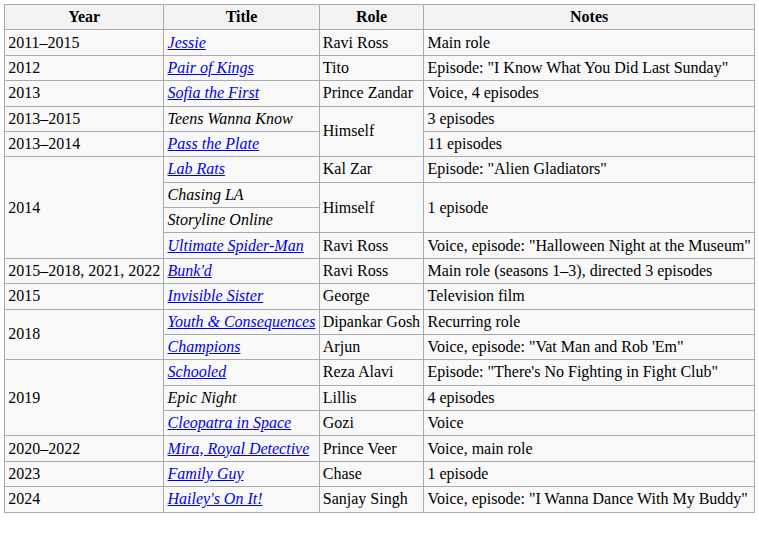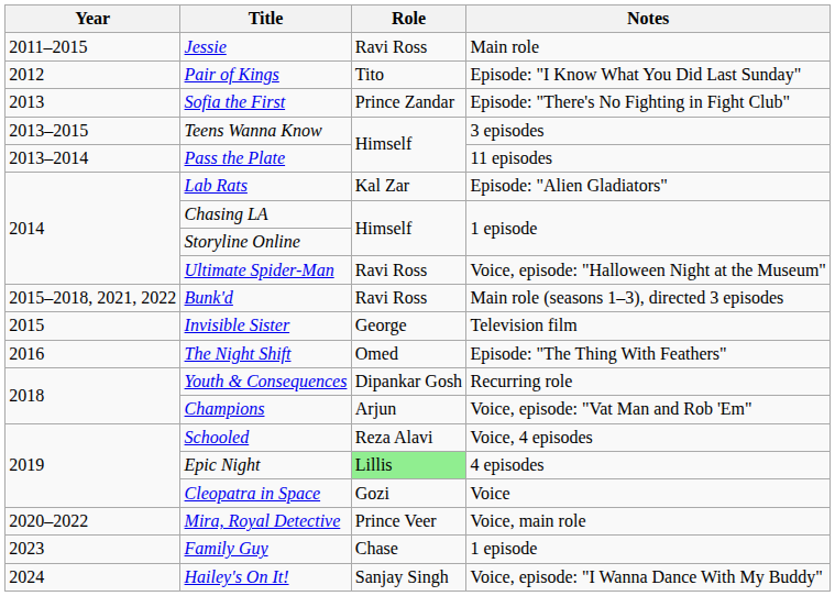 <table class="wikitable sortable">
 <tr>
 <th>Year</th>
 <th>Title</th>
 <th>Role</th>
 <th class="unsortable">Notes</th>
 </tr>
 <tr>
 <td>2011–2015</td>
 <td><em><a href='#'>Jessie</a></em></td>
 <td>Ravi Ross</td>
 <td>Main role</td>
 </tr>
 <tr>
 <td>2012</td>
 <td><em><a href='#'>Pair of Kings</a></em></td>
 <td>Tito</td>
 <td>Episode: "I Know What You Did Last Sunday"</td>
 </tr>
 <tr>
 <td>2013</td>
 <td><em><a href='#'>Sofia the First</a></em></td>
 <td>Prince Zandar</td>
-<td>Voice, 4 episodes</td>
+<td>Episode: "There's No Fighting in Fight Club"</td>
 </tr>
 <tr>
 <td>2013–2015</td>
 <td><em>Teens Wanna Know</em></td>
 <td rowspan=2>Himself</td>
 <td>3 episodes</td>
 </tr>
 <tr>
 <td>2013–2014</td>
 <td><em><a href='#'>Pass the Plate</a></em></td>
 <td>11 episodes</td>
 </tr>
 <tr>
 <td rowspan="4">2014</td>
 <td><em><a href='#'>Lab Rats</a></em></td>
 <td>Kal Zar</td>
 <td>Episode: "Alien Gladiators"</td>
 </tr>
 <tr>
 <td><em>Chasing LA</em></td>
 <td rowspan=2>Himself</td>
 <td rowspan="2">1 episode</td>
 </tr>
 <tr>
 <td><em>Storyline Online</em></td>
 </tr>
 <tr>
 <td><em><a href='#'>Ultimate Spider-Man</a></em></td>
 <td>Ravi Ross</td>
 <td>Voice, episode: "Halloween Night at the Museum"</td>
 </tr>
 <tr>
 <td>2015–2018, 2021, 2022</td>
 <td><em><a href='#'>Bunk'd</a></em></td>
 <td>Ravi Ross</td>
 <td>Main role (seasons 1–3), directed 3 episodes</td>
 </tr>
 <tr>
 <td>2015</td>
 <td><em><a href='#'>Invisible Sister</a></em></td>
 <td>George</td>
 <td>Television film</td>
 </tr>
 <tr>
+<td>2016</td>
+<td><em><a href='#'>The Night Shift</a></em></td>
+<td>Omed</td>
+<td>Episode: "The Thing With Feathers"</td>
+</tr>
+<tr>
 <td rowspan="2">2018</td>
 <td><em><a href='#'>Youth & Consequences</a></em></td>
 <td>Dipankar Gosh</td>
 <td>Recurring role</td>
 </tr>
 <tr>
 <td><em><a href='#'>Champions</a></em></td>
 <td>Arjun</td>
 <td>Voice, episode: "Vat Man and Rob 'Em"</td>
 </tr>
 <tr>
 <td rowspan="3">2019</td>
 <td><em><a href='#'>Schooled</a></em></td>
 <td>Reza Alavi</td>
-<td>Episode: "There's No Fighting in Fight Club"</td>
+<td>Voice, 4 episodes</td>
 </tr>
 <tr>
 <td><em>Epic Night</em></td>
-<td>Lillis</td>
+<td style="background: lightgreen;">Lillis</td>
 <td>4 episodes</td>
 </tr>
 <tr>
 <td><em><a href='#'>Cleopatra in Space</a></em></td>
 <td>Gozi</td>
 <td>Voice</td>
 </tr>
 <tr>
 <td>2020–2022</td>
 <td><em><a href='#'>Mira, Royal Detective</a></em></td>
 <td>Prince Veer</td>
 <td>Voice, main role</td>
 </tr>
 <tr>
 <td>2023</td>
 <td><em><a href='#'>Family Guy</a></em></td>
 <td>Chase</td>
 <td>1 episode</td>
 </tr>
 <tr>
 <td>2024</td>
 <td><em><a href='#'>Hailey's On It!</a></em></td>
 <td>Sanjay Singh</td>
 <td>Voice, episode: "I Wanna Dance With My Buddy"</td>
 </tr>
 </table>
